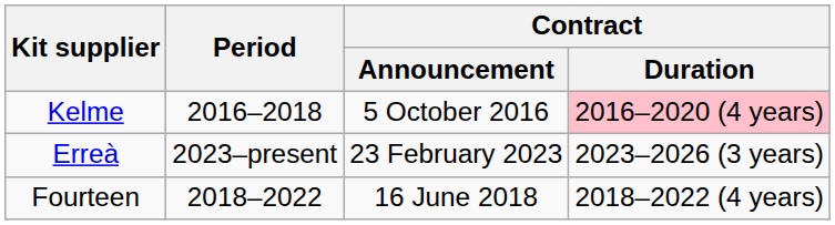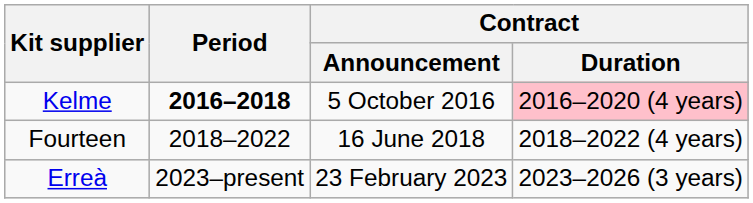 <table class="wikitable" style="text-align:center">
 <tr>
 <th rowspan="2">Kit supplier</th>
 <th rowspan="2">Period</th>
 <th colspan="2">Contract</th>
 </tr>
 <tr>
 <th>Announcement</th>
 <th>Duration</th>
 </tr>
 <tr>
 <td> <a href='#'>Kelme</a></td>
-<td>2016–2018</td>
+<td><strong>2016–2018</strong></td>
 <td>5 October 2016</td>
 <td style="background: pink;">2016–2020 (4 years)</td>
+</tr>
+<tr>
+<td> Fourteen</td>
+<td>2018–2022</td>
+<td>16 June 2018</td>
+<td>2018–2022 (4 years)</td>
 </tr>
 <tr>
 <td> <a href='#'>Erreà</a></td>
 <td>2023–present</td>
 <td>23 February 2023</td>
 <td>2023–2026 (3 years)</td>
 </tr>
-<tr>
-<td> Fourteen</td>
-<td>2018–2022</td>
-<td>16 June 2018</td>
-<td>2018–2022 (4 years)</td>
-</tr>
 </table>
